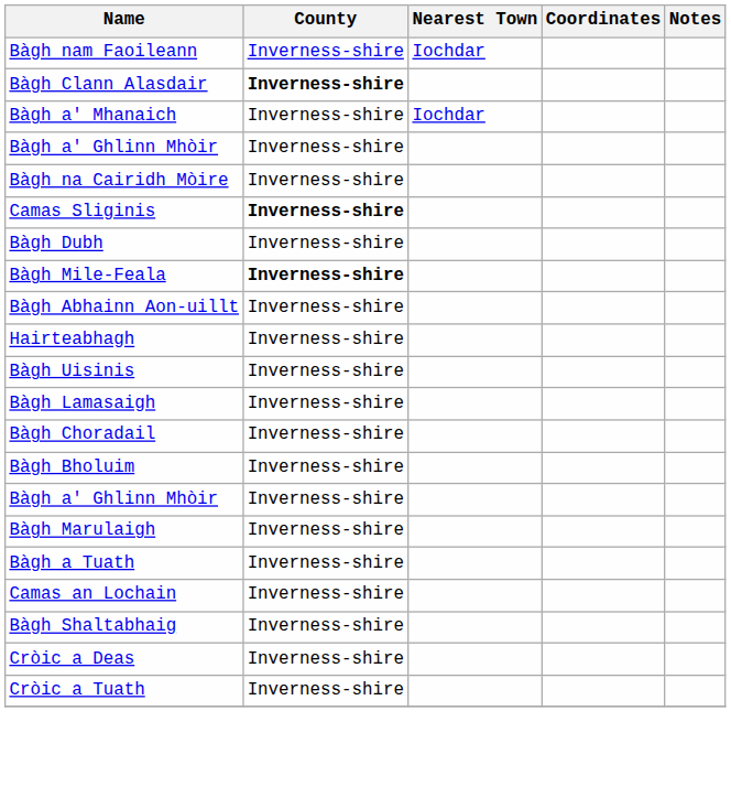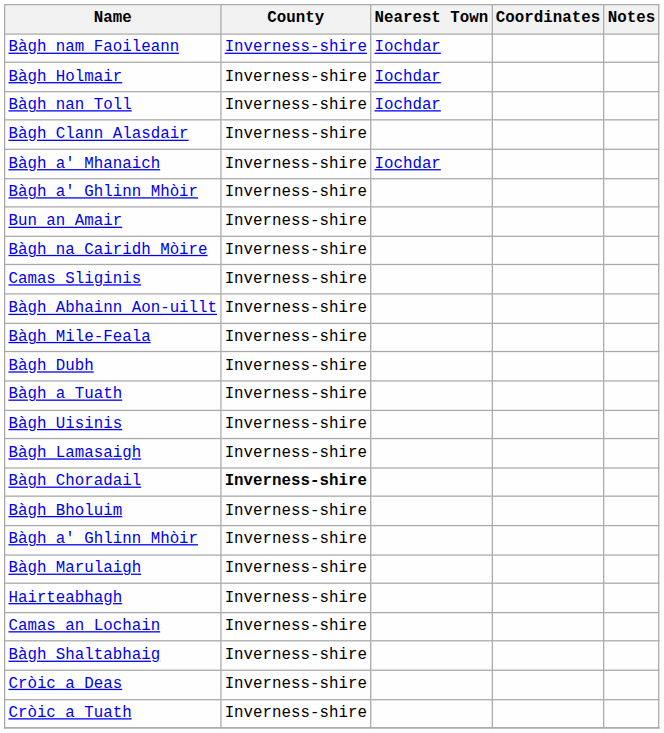 <table class="wikitable sortable" style="table-layout:fixed;background-color:#FEFEFE;font-size:95%;padding:0.30em;line-height:1.35em;">
 <tr>
 <th scope="col">Name</th>
 <th scope="col">County</th>
 <th scope="col">Nearest Town</th>
 <th scope="col" data-sort-type="number">Coordinates</th>
 <th scope="col">Notes</th>
 </tr>
 <tr>
 <td><a href='#'>Bàgh nam Faoileann</a></td>
 <td><a href='#'>Inverness-shire</a></td>
 <td><a href='#'>Iochdar</a></td>
 <td></td>
 <td></td>
 </tr>
 <tr>
+<td><a href='#'>Bàgh Holmair</a></td>
+<td>Inverness-shire</td>
+<td><a href='#'>Iochdar</a></td>
+<td></td>
+<td></td>
+</tr>
+<tr>
+<td><a href='#'>Bàgh nan Toll</a></td>
+<td>Inverness-shire</td>
+<td><a href='#'>Iochdar</a></td>
+<td></td>
+<td></td>
+</tr>
+<tr>
 <td><a href='#'>Bàgh Clann Alasdair</a></td>
-<td><strong>Inverness-shire</strong></td>
+<td>Inverness-shire</td>
 <td></td>
 <td></td>
 <td></td>
 </tr>
 <tr>
 <td><a href='#'>Bàgh a' Mhanaich</a></td>
 <td>Inverness-shire</td>
 <td><a href='#'>Iochdar</a></td>
 <td></td>
 <td></td>
 </tr>
 <tr>
 <td><a href='#'>Bàgh a' Ghlinn Mhòir</a></td>
 <td>Inverness-shire</td>
 <td></td>
 <td></td>
 <td></td>
 </tr>
 <tr>
+<td><a href='#'>Bun an Amair</a></td>
+<td>Inverness-shire</td>
+<td></td>
+<td></td>
+<td></td>
+</tr>
+<tr>
 <td><a href='#'>Bàgh na Cairidh Mòire</a></td>
 <td>Inverness-shire</td>
 <td></td>
 <td></td>
 <td></td>
 </tr>
 <tr>
 <td><a href='#'>Camas Sliginis</a></td>
-<td><strong>Inverness-shire</strong></td>
+<td>Inverness-shire</td>
+<td></td>
+<td></td>
+<td></td>
+</tr>
+<tr>
+<td><a href='#'>Bàgh Abhainn Aon-uillt</a></td>
+<td>Inverness-shire</td>
+<td></td>
+<td></td>
+<td></td>
+</tr>
+<tr>
+<td><a href='#'>Bàgh Mile-Feala</a></td>
+<td>Inverness-shire</td>
 <td></td>
 <td></td>
 <td></td>
 </tr>
 <tr>
 <td><a href='#'>Bàgh Dubh</a></td>
 <td>Inverness-shire</td>
 <td></td>
 <td></td>
 <td></td>
 </tr>
 <tr>
-<td><a href='#'>Bàgh Mile-Feala</a></td>
-<td><strong>Inverness-shire</strong></td>
-<td></td>
-<td></td>
-<td></td>
-</tr>
-<tr>
-<td><a href='#'>Bàgh Abhainn Aon-uillt</a></td>
-<td>Inverness-shire</td>
-<td></td>
-<td></td>
-<td></td>
-</tr>
-<tr>
-<td><a href='#'>Hairteabhagh</a></td>
+<td><a href='#'>Bàgh a Tuath</a></td>
 <td>Inverness-shire</td>
 <td></td>
 <td></td>
 <td></td>
 </tr>
 <tr>
 <td><a href='#'>Bàgh Uisinis</a></td>
 <td>Inverness-shire</td>
 <td></td>
 <td></td>
 <td></td>
 </tr>
 <tr>
 <td><a href='#'>Bàgh Lamasaigh</a></td>
 <td>Inverness-shire</td>
 <td></td>
 <td></td>
 <td></td>
 </tr>
 <tr>
 <td><a href='#'>Bàgh Choradail</a></td>
-<td>Inverness-shire</td>
+<td><strong>Inverness-shire</strong></td>
 <td></td>
 <td></td>
 <td></td>
 </tr>
 <tr>
 <td><a href='#'>Bàgh Bholuim</a></td>
 <td>Inverness-shire</td>
 <td></td>
 <td></td>
 <td></td>
 </tr>
 <tr>
 <td><a href='#'>Bàgh a' Ghlinn Mhòir</a></td>
 <td>Inverness-shire</td>
 <td></td>
 <td></td>
 <td></td>
 </tr>
 <tr>
 <td><a href='#'>Bàgh Marulaigh</a></td>
 <td>Inverness-shire</td>
 <td></td>
 <td></td>
 <td></td>
 </tr>
 <tr>
-<td><a href='#'>Bàgh a Tuath</a></td>
+<td><a href='#'>Hairteabhagh</a></td>
 <td>Inverness-shire</td>
 <td></td>
 <td></td>
 <td></td>
 </tr>
 <tr>
 <td><a href='#'>Camas an Lochain</a></td>
 <td>Inverness-shire</td>
 <td></td>
 <td></td>
 <td></td>
 </tr>
 <tr>
 <td><a href='#'>Bàgh Shaltabhaig</a></td>
 <td>Inverness-shire</td>
 <td></td>
 <td></td>
 <td></td>
 </tr>
 <tr>
 <td><a href='#'>Cròic a Deas</a></td>
 <td>Inverness-shire</td>
 <td></td>
 <td></td>
 <td></td>
 </tr>
 <tr>
 <td><a href='#'>Cròic a Tuath</a></td>
 <td>Inverness-shire</td>
 <td></td>
 <td></td>
 <td></td>
 </tr>
 <tr>
 </tr>
 </table>
